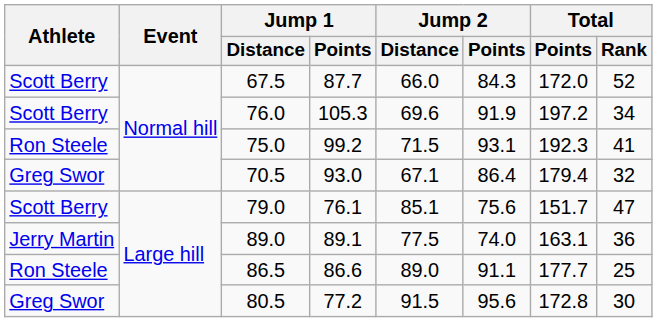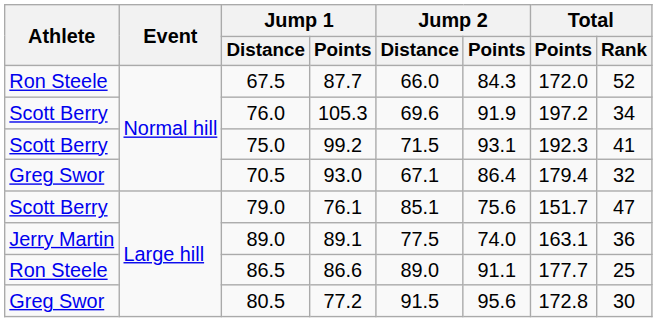 <table class=wikitable style=font-size:90%;text-align:center>
 <tr>
 <th rowspan=2>Athlete</th>
 <th rowspan=2>Event</th>
 <th colspan=2>Jump 1</th>
 <th colspan=2>Jump 2</th>
 <th colspan=2>Total</th>
 </tr>
 <tr style=font-size:95%>
 <th>Distance</th>
 <th>Points</th>
 <th>Distance</th>
 <th>Points</th>
 <th>Points</th>
 <th>Rank</th>
 </tr>
 <tr>
-<td align=left><a href='#'>Scott Berry</a></td>
+<td align=left><a href='#'>Ron Steele</a></td>
 <td align=left rowspan=4><a href='#'>Normal hill</a></td>
 <td>67.5</td>
 <td>87.7</td>
 <td>66.0</td>
 <td>84.3</td>
 <td>172.0</td>
 <td>52</td>
 </tr>
 <tr>
 <td align=left><a href='#'>Scott Berry</a></td>
 <td>76.0</td>
 <td>105.3</td>
 <td>69.6</td>
 <td>91.9</td>
 <td>197.2</td>
 <td>34</td>
 </tr>
 <tr>
-<td align=left><a href='#'>Ron Steele</a></td>
+<td align=left><a href='#'>Scott Berry</a></td>
 <td>75.0</td>
 <td>99.2</td>
 <td>71.5</td>
 <td>93.1</td>
 <td>192.3</td>
 <td>41</td>
 </tr>
 <tr>
 <td align=left><a href='#'>Greg Swor</a></td>
 <td>70.5</td>
 <td>93.0</td>
 <td>67.1</td>
 <td>86.4</td>
 <td>179.4</td>
 <td>32</td>
 </tr>
 <tr>
 <td align=left><a href='#'>Scott Berry</a></td>
 <td align=left rowspan=4><a href='#'>Large hill</a></td>
 <td>79.0</td>
 <td>76.1</td>
 <td>85.1</td>
 <td>75.6</td>
 <td>151.7</td>
 <td>47</td>
 </tr>
 <tr>
 <td align=left><a href='#'>Jerry Martin</a></td>
 <td>89.0</td>
 <td>89.1</td>
 <td>77.5</td>
 <td>74.0</td>
 <td>163.1</td>
 <td>36</td>
 </tr>
 <tr>
 <td align=left><a href='#'>Ron Steele</a></td>
 <td>86.5</td>
 <td>86.6</td>
 <td>89.0</td>
 <td>91.1</td>
 <td>177.7</td>
 <td>25</td>
 </tr>
 <tr>
 <td align=left><a href='#'>Greg Swor</a></td>
 <td>80.5</td>
 <td>77.2</td>
 <td>91.5</td>
 <td>95.6</td>
 <td>172.8</td>
 <td>30</td>
 </tr>
 </table>
